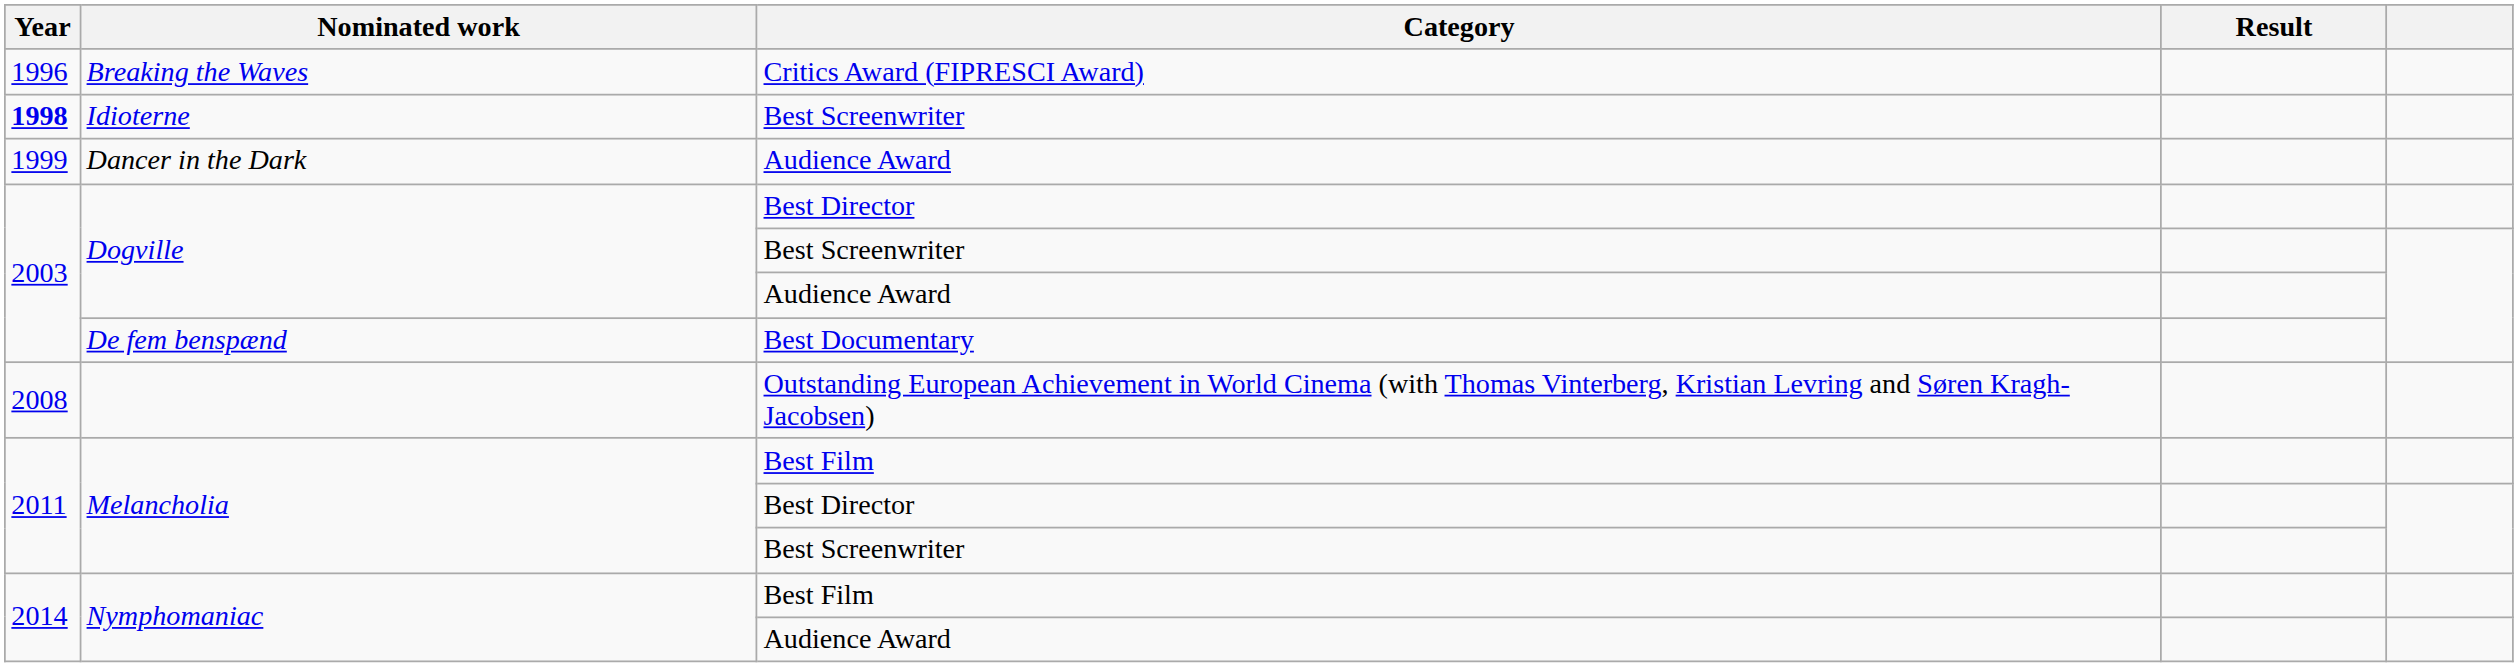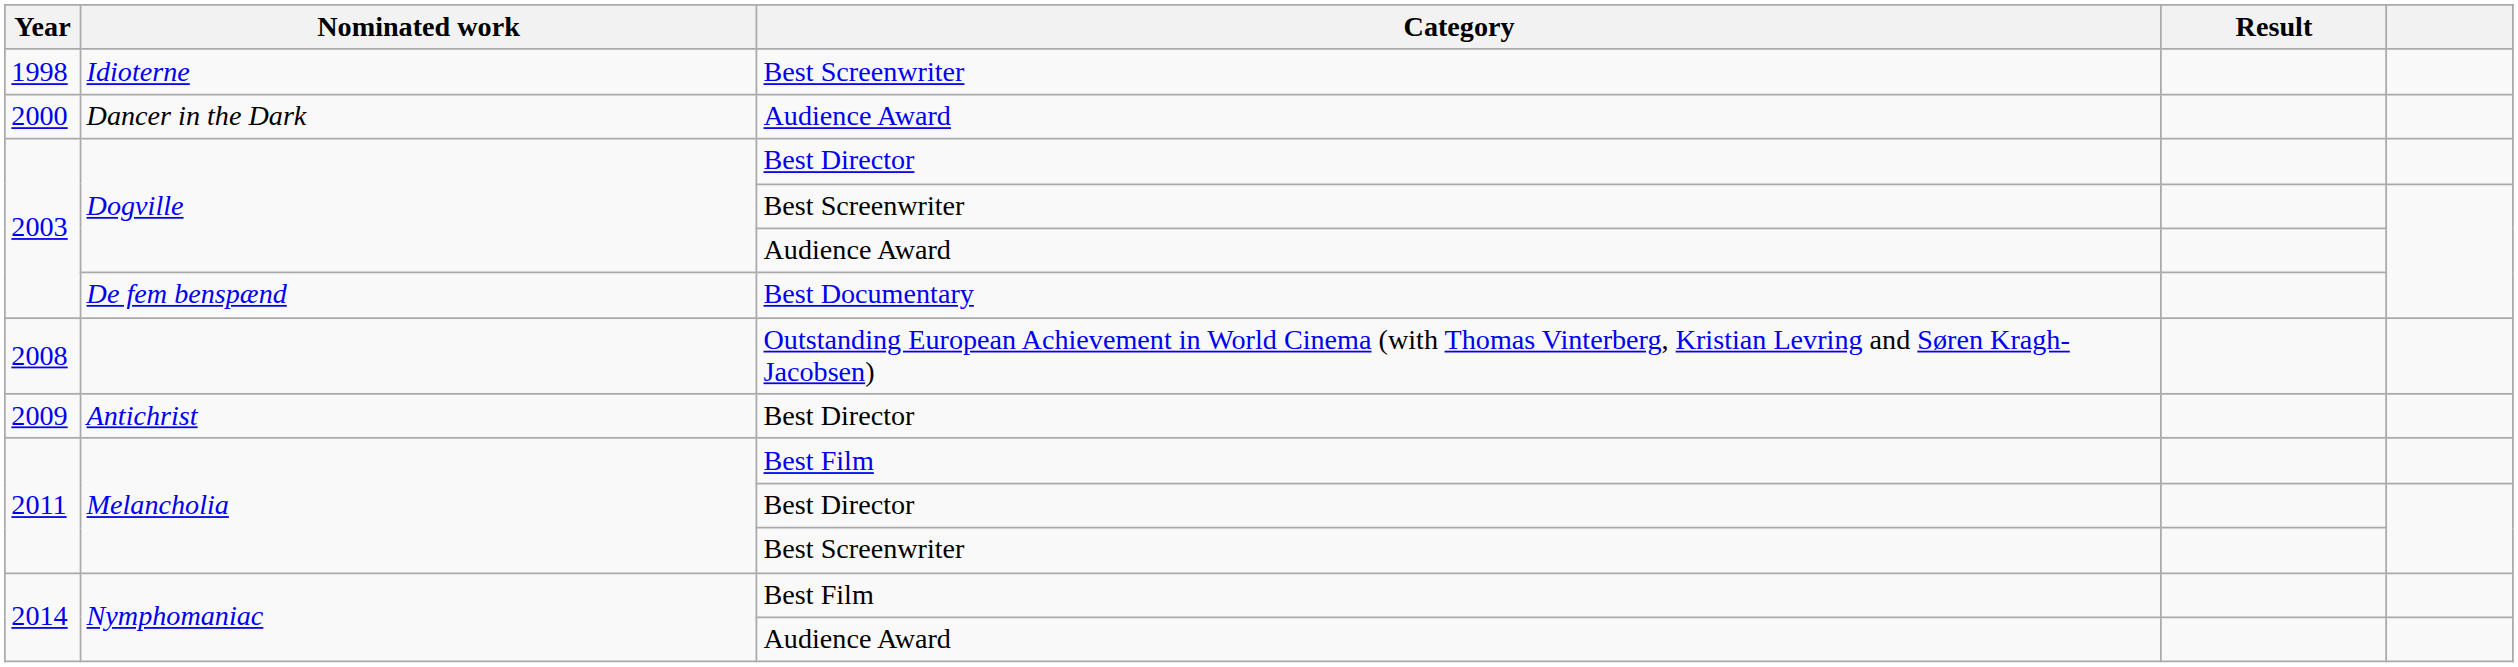 <table class=wikitable width=90%>
 <tr>
 <th width=3%>Year</th>
 <th width=27%>Nominated work</th>
 <th width=56%>Category</th>
 <th width=9%>Result</th>
 <th width=5%></th>
 </tr>
 <tr>
-<td><a href='#'>1996</a></td>
-<td><em><a href='#'>Breaking the Waves</a></em></td>
-<td><a href='#'>Critics Award (FIPRESCI Award)</a></td>
-<td></td>
-<td style="text-align:center;"></td>
-</tr>
-<tr>
-<td><strong><a href='#'>1998</a></strong></td>
+<td><a href='#'>1998</a></td>
 <td><em><a href='#'>Idioterne</a></em></td>
 <td><a href='#'>Best Screenwriter</a></td>
 <td></td>
 <td style="text-align:center;"></td>
 </tr>
 <tr>
-<td><a href='#'>1999</a></td>
+<td><a href='#'>2000</a></td>
 <td><em>Dancer in the Dark</em></td>
 <td><a href='#'>Audience Award</a></td>
 <td></td>
 <td style="text-align:center;"></td>
 </tr>
 <tr>
 <td rowspan="4"><a href='#'>2003</a></td>
 <td rowspan="3"><em><a href='#'>Dogville</a></em></td>
 <td><a href='#'>Best Director</a></td>
 <td></td>
 <td style="text-align:center;"></td>
 </tr>
 <tr>
 <td>Best Screenwriter</td>
 <td></td>
 <td rowspan="3" style="text-align:center;"></td>
 </tr>
 <tr>
 <td>Audience Award</td>
 <td></td>
 </tr>
 <tr>
 <td><em><a href='#'>De fem benspænd</a></em></td>
 <td><a href='#'>Best Documentary</a></td>
 <td></td>
 </tr>
 <tr>
 <td><a href='#'>2008</a></td>
 <td></td>
 <td><a href='#'>Outstanding European Achievement in World Cinema</a> (with <a href='#'>Thomas Vinterberg</a>, <a href='#'>Kristian Levring</a> and <a href='#'>Søren Kragh-Jacobsen</a>)</td>
 <td></td>
 <td style="text-align:center;"></td>
 </tr>
 <tr>
+<td><a href='#'>2009</a></td>
+<td><em><a href='#'>Antichrist</a></em></td>
+<td>Best Director</td>
+<td></td>
+<td style="text-align:center;"></td>
+</tr>
+<tr>
 <td rowspan="3"><a href='#'>2011</a></td>
 <td rowspan="3"><em><a href='#'>Melancholia</a></em></td>
 <td><a href='#'>Best Film</a></td>
 <td></td>
 <td style="text-align:center;"></td>
 </tr>
 <tr>
 <td>Best Director</td>
 <td></td>
 <td rowspan="2" style="text-align:center;"></td>
 </tr>
 <tr>
 <td>Best Screenwriter</td>
 <td></td>
 </tr>
 <tr>
 <td rowspan="2"><a href='#'>2014</a></td>
 <td rowspan="2"><em><a href='#'>Nymphomaniac</a></em></td>
 <td>Best Film</td>
 <td></td>
 <td style="text-align:center;"></td>
 </tr>
 <tr>
 <td>Audience Award</td>
 <td></td>
 <td style="text-align:center;"></td>
 </tr>
 </table>
